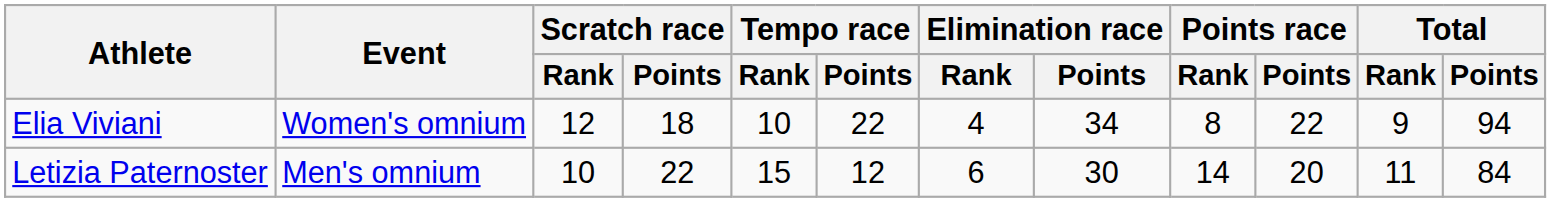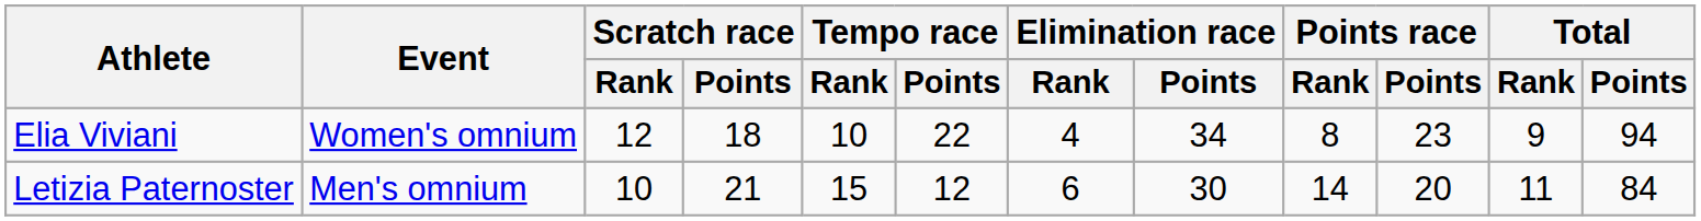 <table class=wikitable style=font-size:90%;text-align:center>
 <tr>
 <th rowspan=2>Athlete</th>
 <th rowspan=2>Event</th>
 <th colspan=2>Scratch race</th>
 <th colspan=2>Tempo race</th>
 <th colspan=2>Elimination race</th>
 <th colspan=2>Points race</th>
 <th colspan=2>Total</th>
 </tr>
 <tr style=font-size:95%>
 <th>Rank</th>
 <th>Points</th>
 <th>Rank</th>
 <th>Points</th>
 <th>Rank</th>
 <th>Points</th>
 <th>Rank</th>
 <th>Points</th>
 <th>Rank</th>
 <th>Points</th>
 </tr>
 <tr>
 <td align=left><a href='#'>Elia Viviani</a></td>
 <td align=left><a href='#'>Women's omnium</a></td>
 <td>12</td>
 <td>18</td>
 <td>10</td>
 <td>22</td>
 <td>4</td>
 <td>34</td>
 <td>8</td>
-<td>22</td>
+<td>23</td>
 <td>9</td>
 <td>94</td>
 </tr>
 <tr>
 <td align=left><a href='#'>Letizia Paternoster</a></td>
 <td align=left><a href='#'>Men's omnium</a></td>
 <td>10</td>
-<td>22</td>
+<td>21</td>
 <td>15</td>
 <td>12</td>
 <td>6</td>
 <td>30</td>
 <td>14</td>
 <td>20</td>
 <td>11</td>
 <td>84</td>
 </tr>
 </table>
